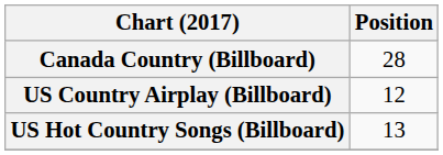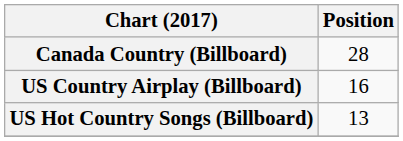 <table class="wikitable sortable plainrowheaders" style="text-align:center">
 <tr>
 <th scope="col">Chart (2017)</th>
 <th scope="col">Position</th>
 </tr>
 <tr>
 <th scope="row">Canada Country (Billboard)</th>
 <td>28</td>
 </tr>
 <tr>
 <th scope="row">US Country Airplay (Billboard)</th>
-<td>12</td>
+<td>16</td>
 </tr>
 <tr>
 <th scope="row">US  Hot Country Songs (Billboard)</th>
 <td>13</td>
 </tr>
 <tr>
 </tr>
 </table>
